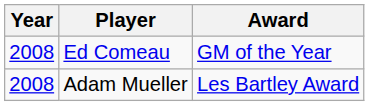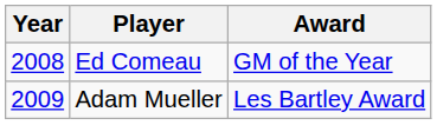 <table class="wikitable">
 <tr>
 <th>Year</th>
 <th>Player</th>
 <th>Award</th>
 </tr>
 <tr>
 <td><a href='#'>2008</a></td>
 <td><a href='#'>Ed Comeau</a></td>
 <td><a href='#'>GM of the Year</a></td>
 </tr>
 <tr>
-<td><a href='#'>2008</a></td>
+<td><a href='#'>2009</a></td>
 <td>Adam Mueller</td>
 <td><a href='#'>Les Bartley Award</a></td>
 </tr>
 </table>
